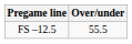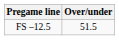 <table class="wikitable">
 <tr align="center">
 <th style=>Pregame line</th>
 <th style=>Over/under</th>
 </tr>
 <tr align="center">
 <td>FS –12.5</td>
-<td>55.5</td>
+<td>51.5</td>
 </tr>
 </table>
